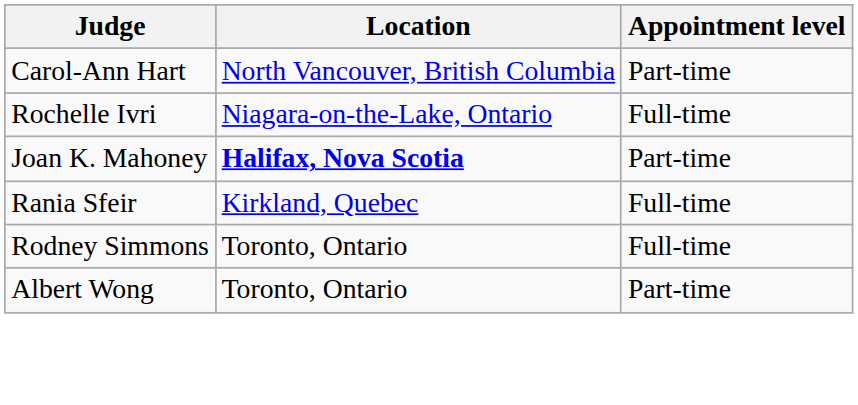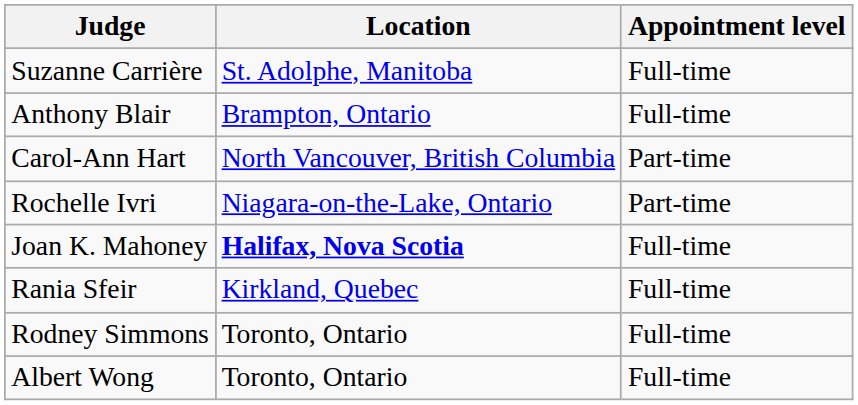 <table class="wikitable">
 <tr>
 <th>Judge</th>
 <th>Location</th>
 <th>Appointment level</th>
+</tr>
+<tr>
+<td>Suzanne Carrière</td>
+<td><a href='#'>St. Adolphe, Manitoba</a></td>
+<td>Full-time</td>
+</tr>
+<tr>
+<td>Anthony Blair</td>
+<td><a href='#'>Brampton, Ontario</a></td>
+<td>Full-time</td>
 </tr>
 <tr>
 <td>Carol-Ann Hart</td>
 <td><a href='#'>North Vancouver, British Columbia</a></td>
 <td>Part-time</td>
 </tr>
 <tr>
 <td>Rochelle Ivri</td>
 <td><a href='#'>Niagara-on-the-Lake, Ontario</a></td>
-<td>Full-time</td>
+<td>Part-time</td>
 </tr>
 <tr>
 <td>Joan K. Mahoney</td>
 <td><strong><a href='#'>Halifax, Nova Scotia</a></strong></td>
-<td>Part-time</td>
+<td>Full-time</td>
 </tr>
 <tr>
 <td>Rania Sfeir</td>
 <td><a href='#'>Kirkland, Quebec</a></td>
 <td>Full-time</td>
 </tr>
 <tr>
 <td>Rodney Simmons</td>
 <td>Toronto, Ontario</td>
 <td>Full-time</td>
 </tr>
 <tr>
 <td>Albert Wong</td>
 <td>Toronto, Ontario</td>
-<td>Part-time</td>
+<td>Full-time</td>
 </tr>
 </table>
